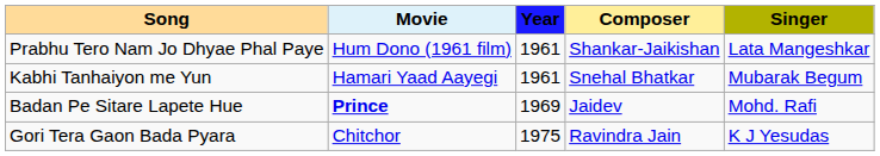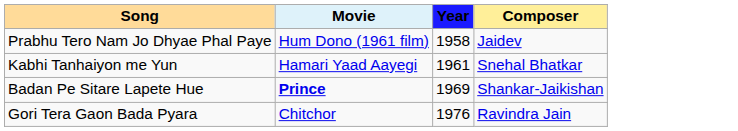 <table class="wikitable">
 <tr>
 <th style="background:#FFDB99">Song</th>
 <th style="background:#DEF2FA">Movie</th>
 <th style="background:#1A1AFF">Year</th>
 <th style="background:#FFEF99">Composer</th>
-<th style="background:#B2B300">Singer</th>
 </tr>
 <tr>
 <td>Prabhu Tero Nam Jo Dhyae Phal Paye</td>
 <td><a href='#'>Hum Dono (1961 film)</a></td>
-<td>1961</td>
-<td><a href='#'>Shankar-Jaikishan</a></td>
-<td><a href='#'>Lata Mangeshkar</a></td>
+<td>1958</td>
+<td><a href='#'>Jaidev</a></td>
 </tr>
 <tr>
 <td>Kabhi Tanhaiyon me Yun</td>
 <td><a href='#'>Hamari Yaad Aayegi</a></td>
 <td>1961</td>
 <td><a href='#'>Snehal Bhatkar</a></td>
-<td><a href='#'>Mubarak Begum</a></td>
 </tr>
 <tr>
 <td>Badan Pe Sitare Lapete Hue</td>
 <td><strong><a href='#'>Prince</a></strong></td>
 <td>1969</td>
-<td><a href='#'>Jaidev</a></td>
-<td><a href='#'>Mohd. Rafi</a></td>
+<td><a href='#'>Shankar-Jaikishan</a></td>
 </tr>
 <tr>
 <td>Gori Tera Gaon Bada Pyara</td>
 <td><a href='#'>Chitchor</a></td>
-<td>1975</td>
+<td>1976</td>
 <td><a href='#'>Ravindra Jain</a></td>
-<td><a href='#'>K J Yesudas</a></td>
 </tr>
 </table>
